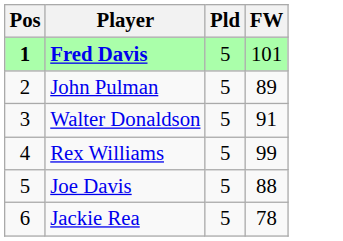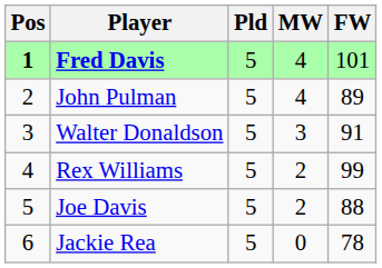 <table class="wikitable" style="text-align: center;">
 <tr>
 <th>Pos</th>
 <th>Player</th>
 <th>Pld</th>
+<th>MW</th>
 <th>FW</th>
 </tr>
 <tr style="background:#aaffaa;">
 <td><strong>1</strong></td>
 <td style="text-align:left;"> <strong><a href='#'>Fred Davis</a></strong></td>
 <td>5</td>
+<td>4</td>
 <td>101</td>
 </tr>
 <tr>
 <td>2</td>
 <td style="text-align:left;"> <a href='#'>John Pulman</a></td>
 <td>5</td>
+<td>4</td>
 <td>89</td>
 </tr>
 <tr>
 <td>3</td>
 <td style="text-align:left;"> <a href='#'>Walter Donaldson</a></td>
 <td>5</td>
+<td>3</td>
 <td>91</td>
 </tr>
 <tr>
 <td>4</td>
 <td style="text-align:left;"> <a href='#'>Rex Williams</a></td>
 <td>5</td>
+<td>2</td>
 <td>99</td>
 </tr>
 <tr>
 <td>5</td>
 <td style="text-align:left;"> <a href='#'>Joe Davis</a></td>
 <td>5</td>
+<td>2</td>
 <td>88</td>
 </tr>
 <tr>
 <td>6</td>
 <td style="text-align:left;"> <a href='#'>Jackie Rea</a></td>
 <td>5</td>
+<td>0</td>
 <td>78</td>
 </tr>
 </table>
